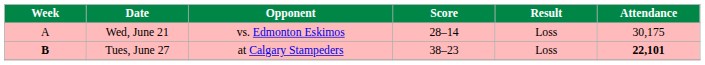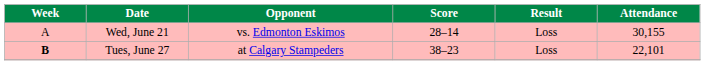 <table class="wikitable sortable">
 <tr>
 <th style="background:#008748;color:White;"  width="8%">Week</th>
 <th style="background:#008748;color:White;"  width="10%">Date</th>
 <th style="background:#008748;color:White;"  width="20%">Opponent</th>
 <th style="background:#008748;color:White;"  width="10%">Score</th>
 <th style="background:#008748;color:White;"  width="10%">Result</th>
 <th style="background:#008748;color:White;"  width="10%">Attendance</th>
 </tr>
 <tr align="center" bgcolor="#ffbbbb">
 <td>A</td>
 <td>Wed, June 21</td>
 <td>vs. <a href='#'>Edmonton Eskimos</a></td>
 <td>28–14</td>
 <td>Loss</td>
-<td>30,175</td>
+<td>30,155</td>
 </tr>
 <tr align="center" bgcolor="#ffbbbb">
 <td><strong>B</strong></td>
 <td>Tues, June 27</td>
 <td>at <a href='#'>Calgary Stampeders</a></td>
 <td>38–23</td>
 <td>Loss</td>
-<td><strong>22,101</strong></td>
+<td>22,101</td>
 </tr>
 <tr>
 </tr>
 </table>
